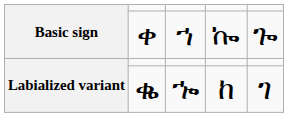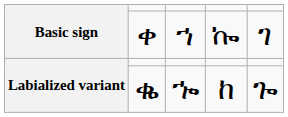 <table class="wikitable" style="text-align:center">
 <tr>
 <th rowspan="2">Basic sign</th>
 <td></td>
 <td></td>
 <td></td>
 <td></td>
 </tr>
 <tr style="font-size:2em">
 <td>ቀ</td>
 <td>ኀ</td>
 <td>ኰ</td>
-<td>ጐ</td>
+<td>ገ</td>
 </tr>
 <tr>
 <th rowspan="2">Labialized variant</th>
 <td></td>
 <td></td>
 <td></td>
 <td></td>
 </tr>
 <tr style="font-size:2em">
 <td>ቈ</td>
 <td>ኈ</td>
 <td>ከ</td>
-<td>ገ</td>
+<td>ጐ</td>
 </tr>
 </table>
